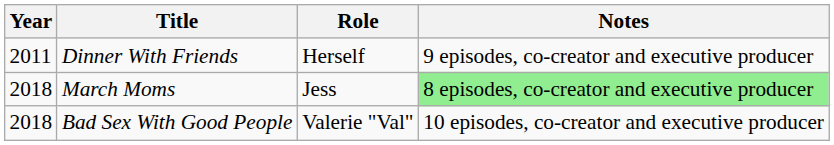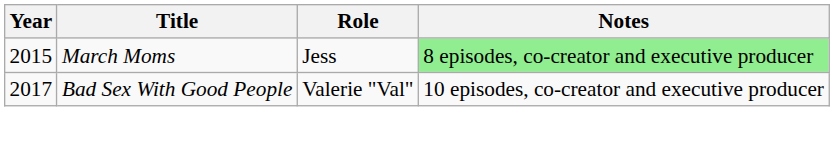 <table class="wikitable">
 <tr>
 <th>Year</th>
 <th>Title</th>
 <th>Role</th>
 <th>Notes</th>
 </tr>
 <tr>
-<td>2011</td>
-<td><em>Dinner With Friends</em></td>
-<td>Herself</td>
-<td>9 episodes, co-creator and executive producer</td>
-</tr>
-<tr>
-<td>2018</td>
+<td>2015</td>
 <td><em>March Moms</em></td>
 <td>Jess</td>
 <td style="background: lightgreen;">8 episodes, co-creator and executive producer</td>
 </tr>
 <tr>
-<td>2018</td>
+<td>2017</td>
 <td><em>Bad Sex With Good People</em></td>
 <td>Valerie "Val"</td>
 <td>10 episodes, co-creator and executive producer</td>
 </tr>
 </table>
